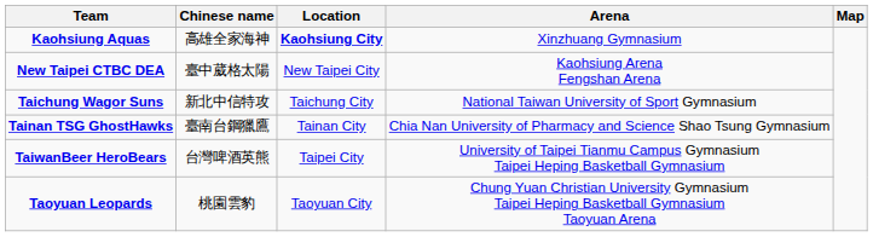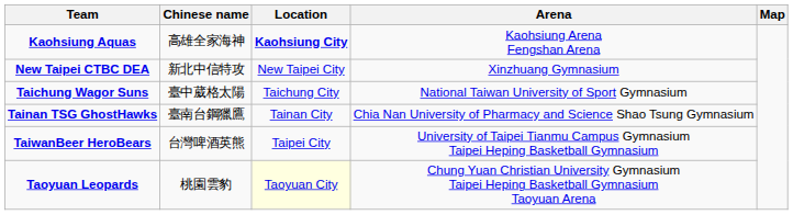 <table class="wikitable">
 <tr align=center>
 <th>Team</th>
 <th>Chinese name</th>
 <th>Location</th>
 <th>Arena</th>
 <th>Map</th>
 </tr>
 <tr align=center>
 <td><strong><a href='#'>Kaohsiung Aquas</a></strong></td>
 <td>高雄全家海神</td>
 <td><strong><a href='#'>Kaohsiung City</a></strong></td>
-<td><a href='#'>Xinzhuang Gymnasium</a></td>
+<td><a href='#'>Kaohsiung Arena</a><br><a href='#'>Fengshan Arena</a></td>
 <td rowspan=6><br></td>
 </tr>
 <tr align=center>
 <td><strong><a href='#'>New Taipei CTBC DEA</a></strong></td>
-<td>臺中葳格太陽</td>
+<td>新北中信特攻</td>
 <td><a href='#'>New Taipei City</a></td>
-<td><a href='#'>Kaohsiung Arena</a><br><a href='#'>Fengshan Arena</a></td>
+<td><a href='#'>Xinzhuang Gymnasium</a></td>
 </tr>
 <tr align=center>
 <td><strong><a href='#'>Taichung Wagor Suns</a></strong></td>
-<td>新北中信特攻</td>
+<td>臺中葳格太陽</td>
 <td><a href='#'>Taichung City</a></td>
 <td><a href='#'>National Taiwan University of Sport</a> Gymnasium</td>
 </tr>
 <tr align=center>
 <td><strong><a href='#'>Tainan TSG GhostHawks</a></strong></td>
 <td>臺南台鋼獵鷹</td>
 <td><a href='#'>Tainan City</a></td>
 <td><a href='#'>Chia Nan University of Pharmacy and Science</a> Shao Tsung Gymnasium</td>
 </tr>
 <tr align=center>
 <td><strong><a href='#'>TaiwanBeer HeroBears</a></strong></td>
 <td>台灣啤酒英熊</td>
 <td><a href='#'>Taipei City</a></td>
 <td><a href='#'>University of Taipei Tianmu Campus</a> Gymnasium<br><a href='#'>Taipei Heping Basketball Gymnasium</a></td>
 </tr>
 <tr align=center>
 <td><strong><a href='#'>Taoyuan Leopards</a></strong></td>
 <td>桃園雲豹</td>
-<td><a href='#'>Taoyuan City</a></td>
+<td style="background: lightyellow;"><a href='#'>Taoyuan City</a></td>
 <td><a href='#'>Chung Yuan Christian University</a> Gymnasium<br><a href='#'>Taipei Heping Basketball Gymnasium</a><br><a href='#'>Taoyuan Arena</a></td>
 </tr>
 </table>
